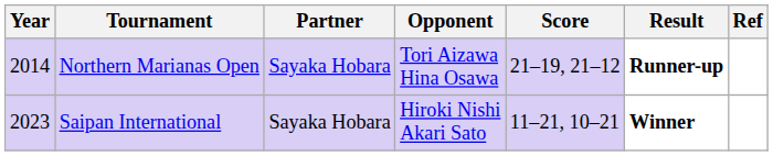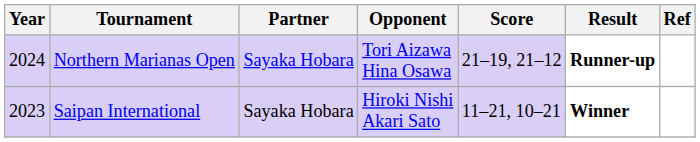 <table class="sortable wikitable" style="font-size: 90%;">
 <tr>
 <th>Year</th>
 <th>Tournament</th>
 <th>Partner</th>
 <th>Opponent</th>
 <th>Score</th>
 <th>Result</th>
 <th>Ref</th>
 </tr>
 <tr style="background:#D8CEF6">
-<td align="center">2014</td>
+<td align="center">2024</td>
 <td align="left"><a href='#'>Northern Marianas Open</a></td>
 <td align="left"> <a href='#'>Sayaka Hobara</a></td>
 <td align="left"> <a href='#'>Tori Aizawa</a><br> <a href='#'>Hina Osawa</a></td>
 <td align="left">21–19, 21–12</td>
 <td style="text-align:left; background:white"> <strong>Runner-up</strong></td>
 <td style="text-align:center; background:white"></td>
 </tr>
 <tr style="background:#D8CEF6">
 <td align="center">2023</td>
 <td align="left"><a href='#'>Saipan International</a></td>
 <td align="left"> Sayaka Hobara</td>
 <td align="left"> <a href='#'>Hiroki Nishi</a><br> <a href='#'>Akari Sato</a></td>
 <td align="left">11–21, 10–21</td>
 <td style="text-align:left; background:white"> <strong>Winner</strong></td>
 <td style="text-align:center; background:white"></td>
 </tr>
 </table>
